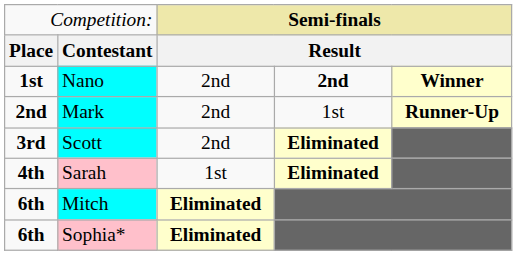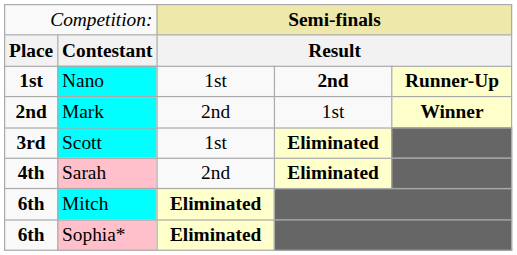 <table class="wikitable">
 <tr>
 <td width=30% colspan="2" align="right"><em>Competition:</em></td>
 <td colspan="11" bgcolor="palegoldenrod" align="Center"><strong>Semi-finals</strong></td>
 </tr>
 <tr>
 <th>Place</th>
 <th>Contestant</th>
 <th colspan="14" align="center">Result</th>
 </tr>
 <tr>
 <td align="center"><strong>1st</strong></td>
 <td bgcolor="cyan">Nano</td>
-<td align="center">2nd</td>
+<td align="center">1st</td>
 <td align="center"><strong>2nd</strong></td>
-<td bgcolor="FFFFCC" align="center"><strong>Winner</strong></td>
+<td bgcolor="FFFFCC" align="center"><strong>Runner-Up</strong></td>
 </tr>
 <tr>
 <td align="center"><strong>2nd</strong></td>
 <td bgcolor="cyan">Mark</td>
 <td align="center">2nd</td>
 <td align="center">1st</td>
-<td bgcolor="FFFFCC" align="center"><strong>Runner-Up</strong></td>
+<td bgcolor="FFFFCC" align="center"><strong>Winner</strong></td>
 </tr>
 <tr>
 <td align="center"><strong>3rd</strong></td>
 <td bgcolor="cyan">Scott</td>
-<td align="center">2nd</td>
+<td align="center">1st</td>
 <td bgcolor="FFFFCC" align="center"><strong>Eliminated</strong></td>
 <td colspan="1" bgcolor="666666"></td>
 </tr>
 <tr>
 <td align="center"><strong>4th</strong></td>
 <td bgcolor="pink">Sarah</td>
-<td align="center">1st</td>
+<td align="center">2nd</td>
 <td bgcolor="FFFFCC" align="center"><strong>Eliminated</strong></td>
 <td colspan="1" bgcolor="666666"></td>
 </tr>
 <tr>
 <td align="center"><strong>6th</strong></td>
 <td bgcolor="cyan">Mitch</td>
 <td bgcolor="FFFFCC" align="center"><strong>Eliminated</strong></td>
 <td colspan="2" bgcolor="666666"></td>
 </tr>
 <tr>
 <td align="center"><strong>6th</strong></td>
 <td bgcolor="pink">Sophia*</td>
 <td bgcolor="FFFFCC" align="center"><strong>Eliminated</strong></td>
 <td colspan="2" bgcolor="666666"></td>
 </tr>
 </table>
